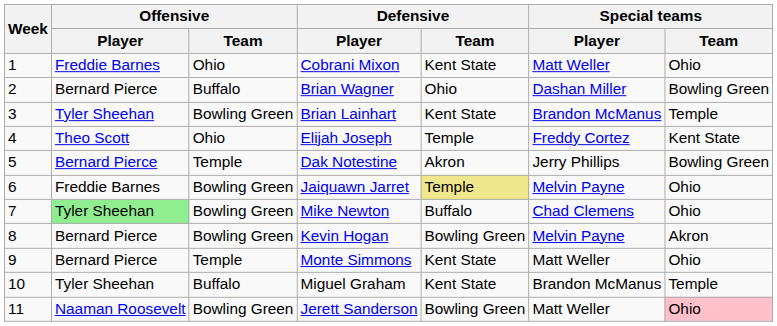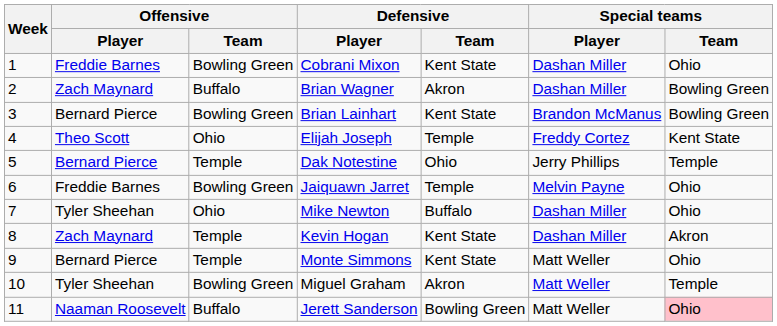 <table class="wikitable">
 <tr>
 <th rowspan="2">Week</th>
 <th colspan="2">Offensive</th>
 <th colspan="2">Defensive</th>
 <th colspan="2">Special teams</th>
 </tr>
 <tr>
 <th>Player</th>
 <th>Team</th>
 <th>Player</th>
 <th>Team</th>
 <th>Player</th>
 <th>Team</th>
 </tr>
 <tr>
 <td>1</td>
 <td><a href='#'>Freddie Barnes</a></td>
-<td>Ohio</td>
+<td>Bowling Green</td>
 <td><a href='#'>Cobrani Mixon</a></td>
 <td>Kent State</td>
-<td><a href='#'>Matt Weller</a></td>
+<td><a href='#'>Dashan Miller</a></td>
 <td>Ohio</td>
 </tr>
 <tr>
 <td>2</td>
-<td>Bernard Pierce</td>
+<td><a href='#'>Zach Maynard</a></td>
 <td>Buffalo</td>
 <td><a href='#'>Brian Wagner</a></td>
-<td>Ohio</td>
+<td>Akron</td>
 <td><a href='#'>Dashan Miller</a></td>
 <td>Bowling Green</td>
 </tr>
 <tr>
 <td>3</td>
-<td><a href='#'>Tyler Sheehan</a></td>
+<td>Bernard Pierce</td>
 <td>Bowling Green</td>
 <td><a href='#'>Brian Lainhart</a></td>
 <td>Kent State</td>
 <td><a href='#'>Brandon McManus</a></td>
-<td>Temple</td>
+<td>Bowling Green</td>
 </tr>
 <tr>
 <td>4</td>
 <td><a href='#'>Theo Scott</a></td>
 <td>Ohio</td>
 <td><a href='#'>Elijah Joseph</a></td>
 <td>Temple</td>
 <td><a href='#'>Freddy Cortez</a></td>
 <td>Kent State</td>
 </tr>
 <tr>
 <td>5</td>
 <td><a href='#'>Bernard Pierce</a></td>
 <td>Temple</td>
 <td><a href='#'>Dak Notestine</a></td>
-<td>Akron</td>
+<td>Ohio</td>
 <td>Jerry Phillips</td>
-<td>Bowling Green</td>
+<td>Temple</td>
 </tr>
 <tr>
 <td>6</td>
 <td>Freddie Barnes</td>
 <td>Bowling Green</td>
 <td><a href='#'>Jaiquawn Jarret</a></td>
-<td style="background: khaki;">Temple</td>
+<td>Temple</td>
 <td><a href='#'>Melvin Payne</a></td>
 <td>Ohio</td>
 </tr>
 <tr>
 <td>7</td>
-<td style="background: lightgreen;">Tyler Sheehan</td>
-<td>Bowling Green</td>
+<td>Tyler Sheehan</td>
+<td>Ohio</td>
 <td><a href='#'>Mike Newton</a></td>
 <td>Buffalo</td>
-<td><a href='#'>Chad Clemens</a></td>
+<td><a href='#'>Dashan Miller</a></td>
 <td>Ohio</td>
 </tr>
 <tr>
 <td>8</td>
-<td>Bernard Pierce</td>
-<td>Bowling Green</td>
+<td><a href='#'>Zach Maynard</a></td>
+<td>Temple</td>
 <td><a href='#'>Kevin Hogan</a></td>
-<td>Bowling Green</td>
-<td><a href='#'>Melvin Payne</a></td>
+<td>Kent State</td>
+<td><a href='#'>Dashan Miller</a></td>
 <td>Akron</td>
 </tr>
 <tr>
 <td>9</td>
 <td>Bernard Pierce</td>
 <td>Temple</td>
 <td><a href='#'>Monte Simmons</a></td>
 <td>Kent State</td>
 <td>Matt Weller</td>
 <td>Ohio</td>
 </tr>
 <tr>
 <td>10</td>
 <td>Tyler Sheehan</td>
-<td>Buffalo</td>
+<td>Bowling Green</td>
 <td>Miguel Graham</td>
-<td>Kent State</td>
-<td>Brandon McManus</td>
+<td>Akron</td>
+<td><a href='#'>Matt Weller</a></td>
 <td>Temple</td>
 </tr>
 <tr>
 <td>11</td>
 <td><a href='#'>Naaman Roosevelt</a></td>
-<td>Bowling Green</td>
+<td>Buffalo</td>
 <td><a href='#'>Jerett Sanderson</a></td>
 <td>Bowling Green</td>
 <td>Matt Weller</td>
 <td style="background: pink;">Ohio</td>
 </tr>
 </table>
